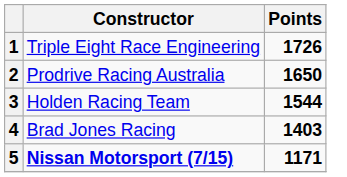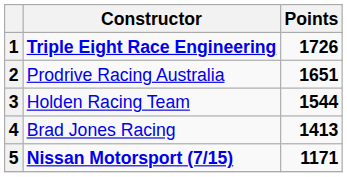 <table class="wikitable" style="font-size: 95%;">
 <tr>
 <th></th>
 <th>Constructor</th>
 <th>Points</th>
 </tr>
 <tr>
 <th>1</th>
-<td><a href='#'>Triple Eight Race Engineering</a></td>
+<td><strong><a href='#'>Triple Eight Race Engineering</a></strong></td>
 <td align="right"><strong>1726</strong></td>
 </tr>
 <tr>
 <th>2</th>
 <td><a href='#'>Prodrive Racing Australia</a></td>
-<td align="right"><strong>1650</strong></td>
+<td align="right"><strong>1651</strong></td>
 </tr>
 <tr>
 <th>3</th>
 <td><a href='#'>Holden Racing Team</a></td>
 <td align="right"><strong>1544</strong></td>
 </tr>
 <tr>
 <th>4</th>
 <td><a href='#'>Brad Jones Racing</a></td>
-<td align="right"><strong>1403</strong></td>
+<td align="right"><strong>1413</strong></td>
 </tr>
 <tr>
 <th>5</th>
 <td><strong><a href='#'>Nissan Motorsport (7/15)</a></strong></td>
 <td align="right"><strong>1171</strong></td>
 </tr>
 <tr>
 </tr>
 </table>
